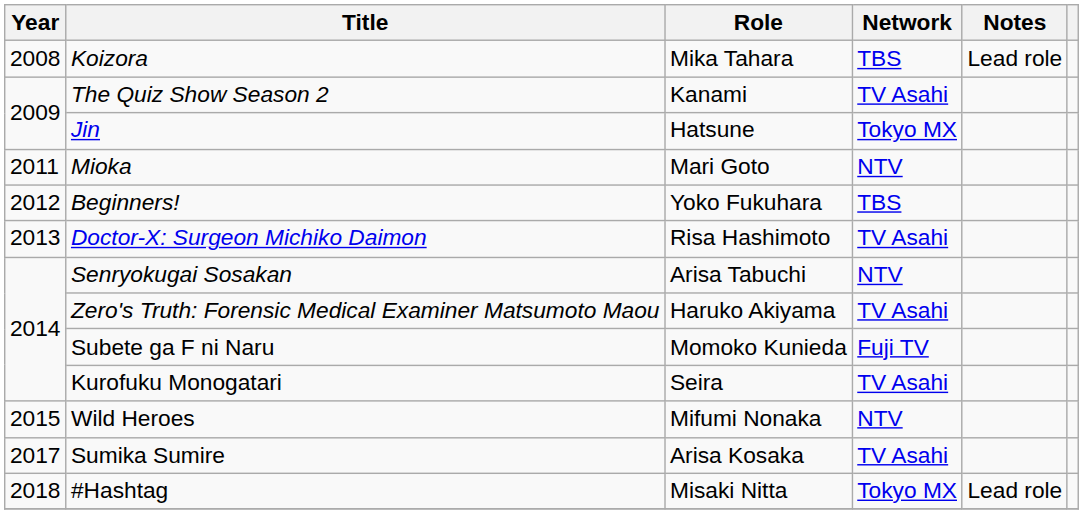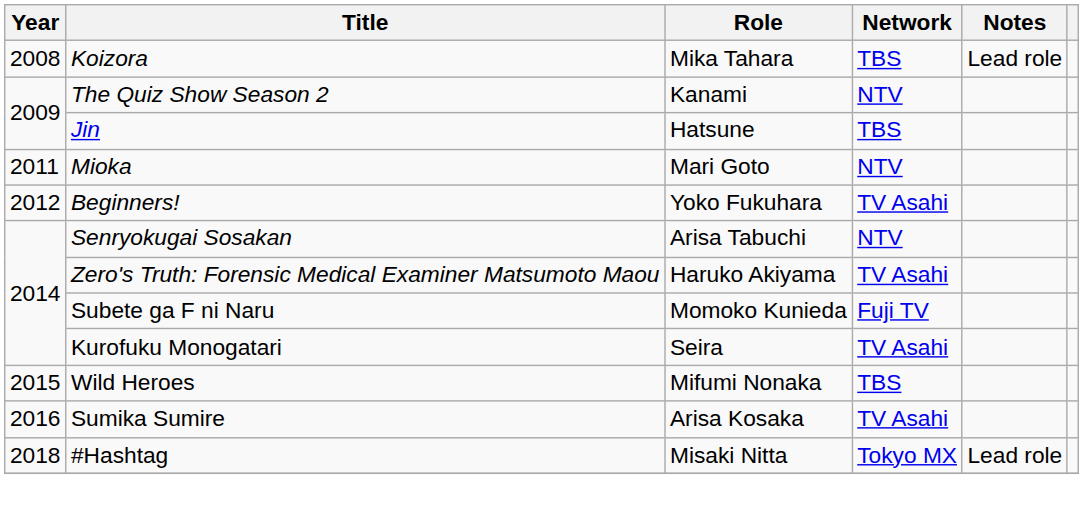 <table class="wikitable sortable">
 <tr>
 <th>Year</th>
 <th>Title</th>
 <th>Role</th>
 <th>Network</th>
 <th class="unsortable">Notes</th>
 <th class="unsortable"></th>
 </tr>
 <tr>
 <td>2008</td>
 <td><em>Koizora</em></td>
 <td>Mika Tahara</td>
 <td><a href='#'>TBS</a></td>
 <td>Lead role</td>
 <td></td>
 </tr>
 <tr>
 <td rowspan="2">2009</td>
 <td><em>The Quiz Show Season 2</em></td>
 <td>Kanami</td>
-<td><a href='#'>TV Asahi</a></td>
+<td><a href='#'>NTV</a></td>
 <td></td>
 <td></td>
 </tr>
 <tr>
 <td><em><a href='#'>Jin</a></em></td>
 <td>Hatsune</td>
-<td><a href='#'>Tokyo MX</a></td>
+<td><a href='#'>TBS</a></td>
 <td></td>
 <td></td>
 </tr>
 <tr>
 <td>2011</td>
 <td><em>Mioka</em></td>
 <td>Mari Goto</td>
 <td><a href='#'>NTV</a></td>
 <td></td>
 <td></td>
 </tr>
 <tr>
 <td>2012</td>
 <td><em>Beginners!</em></td>
 <td>Yoko Fukuhara</td>
-<td><a href='#'>TBS</a></td>
-<td></td>
-<td></td>
-</tr>
-<tr>
-<td>2013</td>
-<td><em><a href='#'>Doctor-X: Surgeon Michiko Daimon</a></em></td>
-<td>Risa Hashimoto</td>
 <td><a href='#'>TV Asahi</a></td>
 <td></td>
 <td></td>
 </tr>
 <tr>
 <td rowspan=4>2014</td>
 <td><em>Senryokugai Sosakan</em></td>
 <td>Arisa Tabuchi</td>
 <td><a href='#'>NTV</a></td>
 <td></td>
 <td></td>
 </tr>
 <tr>
 <td><em>Zero's Truth: Forensic Medical Examiner Matsumoto Maou</em></td>
 <td>Haruko Akiyama</td>
 <td><a href='#'>TV Asahi</a></td>
 <td></td>
 <td></td>
 </tr>
 <tr>
 <td>Subete ga F ni Naru<em></td>
 <td>Momoko Kunieda</td>
 <td><a href='#'>Fuji TV</a></td>
 <td></td>
 <td></td>
 </tr>
 <tr>
 <td></em>Kurofuku Monogatari<em></td>
 <td>Seira</td>
 <td><a href='#'>TV Asahi</a></td>
 <td></td>
 <td></td>
 </tr>
 <tr>
 <td>2015</td>
 <td></em>Wild Heroes<em></td>
 <td>Mifumi Nonaka</td>
-<td><a href='#'>NTV</a></td>
+<td><a href='#'>TBS</a></td>
 <td></td>
 <td></td>
 </tr>
 <tr>
-<td>2017</td>
+<td>2016</td>
 <td></em>Sumika Sumire<em></td>
 <td>Arisa Kosaka</td>
 <td><a href='#'>TV Asahi</a></td>
 <td></td>
 <td></td>
 </tr>
 <tr>
 <td>2018</td>
 <td></em>#Hashtag<em></td>
 <td>Misaki Nitta</td>
 <td><a href='#'>Tokyo MX</a></td>
 <td>Lead role</td>
 <td></td>
 </tr>
 <tr>
 </tr>
 </table>
